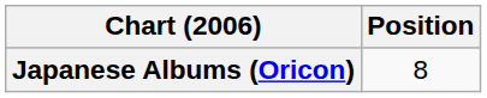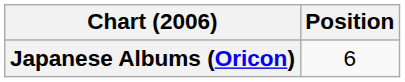 <table class="wikitable plainrowheaders" style="text-align:center">
 <tr>
 <th scope="col">Chart (2006)</th>
 <th scope="col">Position</th>
 </tr>
 <tr>
 <th scope="row">Japanese Albums (<a href='#'>Oricon</a>)</th>
-<td>8</td>
+<td>6</td>
 </tr>
 </table>
